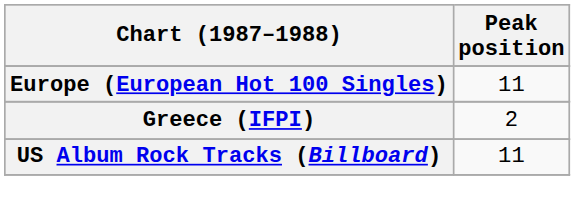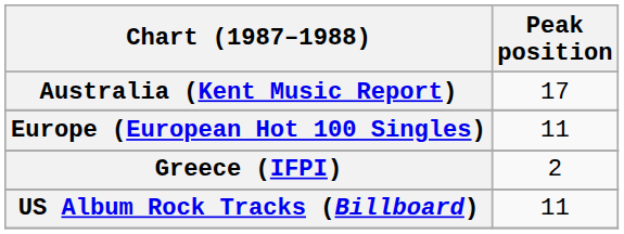 <table class="wikitable sortable plainrowheaders" style="text-align:center">
 <tr>
 <th>Chart (1987–1988)</th>
 <th>Peak<br>position</th>
+</tr>
+<tr>
+<th scope="row">Australia (<a href='#'>Kent Music Report</a>)</th>
+<td>17</td>
 </tr>
 <tr>
 </tr>
 <tr>
 </tr>
 <tr>
 <th scope="row">Europe (<a href='#'>European Hot 100 Singles</a>)</th>
 <td>11</td>
 </tr>
 <tr>
 </tr>
 <tr>
 <th scope="row">Greece (<a href='#'>IFPI</a>)</th>
 <td>2</td>
 </tr>
 <tr>
 </tr>
 <tr>
 </tr>
 <tr>
 </tr>
 <tr>
 </tr>
 <tr>
 <th scope="row">US <a href='#'>Album Rock Tracks</a> (<em><a href='#'>Billboard</a></em>)</th>
 <td>11</td>
 </tr>
 <tr>
 </tr>
 </table>
